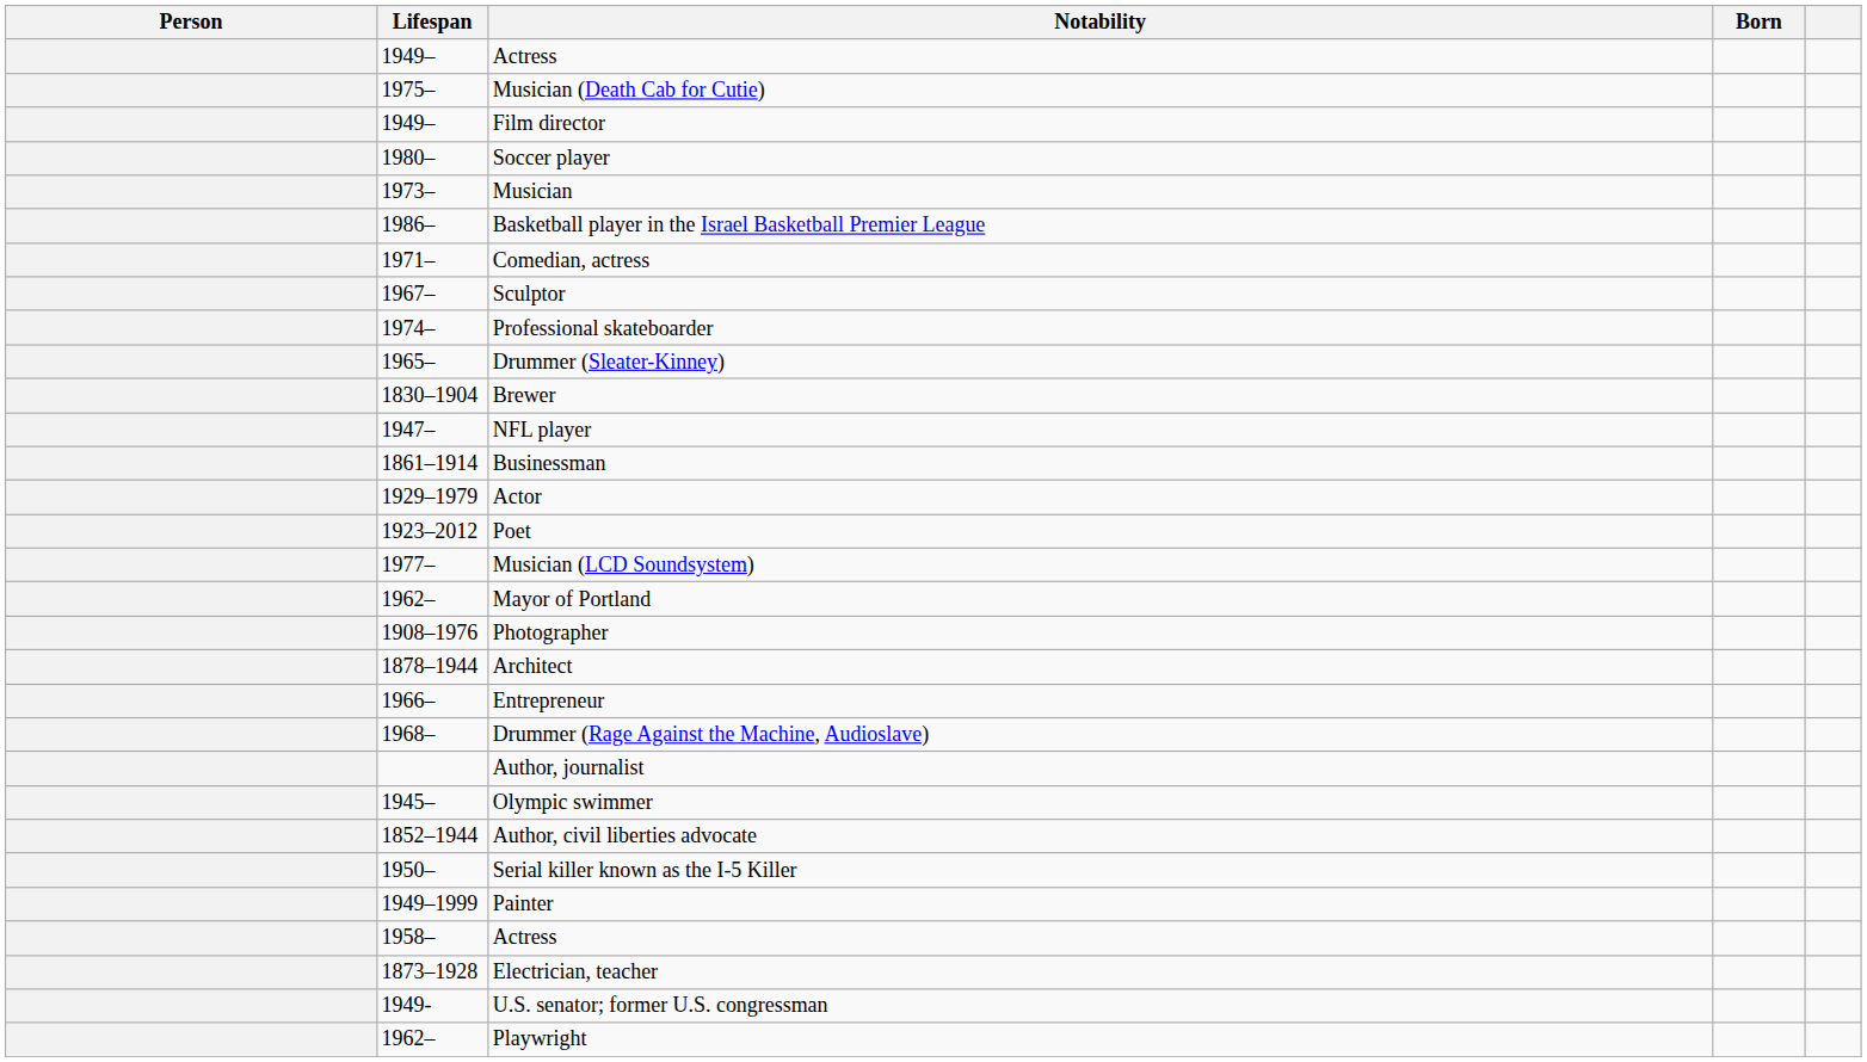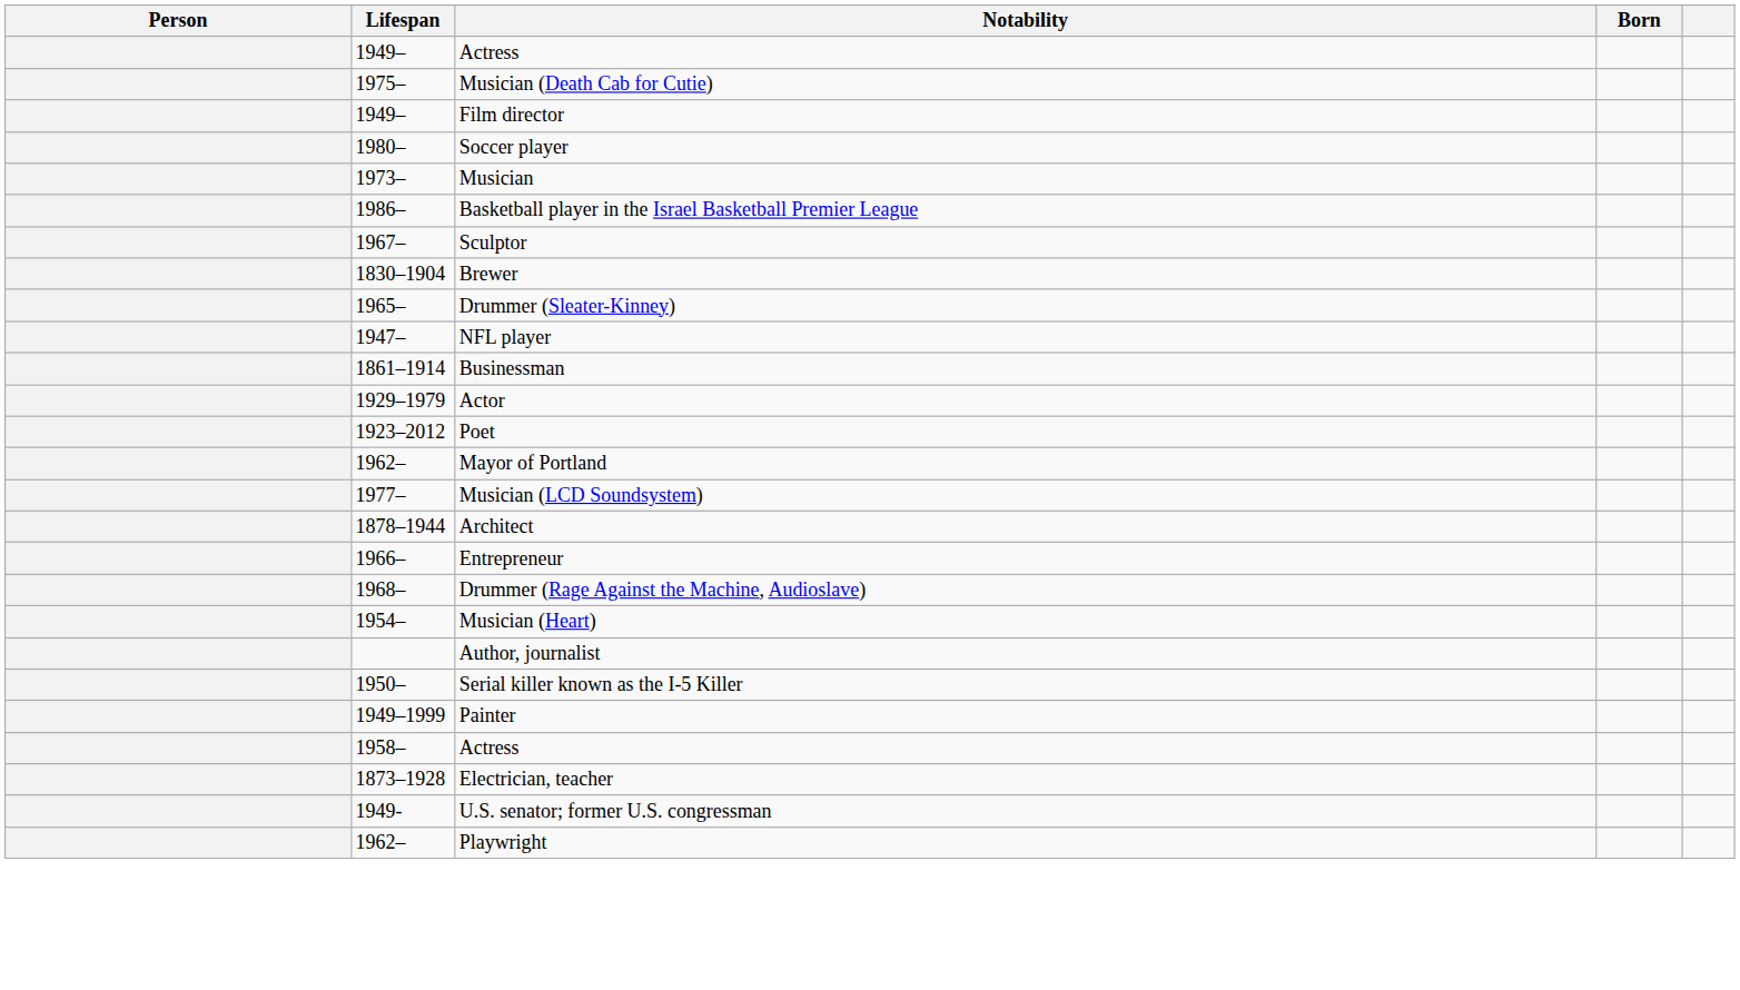 <table class="wikitable plainrowheaders sortable" style="margin-right: 0; width:70%;">
 <tr>
 <th scope="col" width="20%">Person</th>
 <th scope="col" width="6%">Lifespan</th>
 <th scope="col">Notability</th>
 <th scope="col" width="5%">Born</th>
 <th scope="col" class="unsortable" width="3%"></th>
 </tr>
 <tr>
 <th scope="row"></th>
 <td>1949–</td>
 <td>Actress</td>
 <td></td>
 <td style="text-align:center;"></td>
 </tr>
 <tr>
 <th scope="row"></th>
 <td>1975–</td>
 <td>Musician (<a href='#'>Death Cab for Cutie</a>)</td>
 <td></td>
 <td style="text-align:center;"></td>
 </tr>
 <tr>
 <th scope="row"></th>
 <td>1949–</td>
 <td>Film director</td>
 <td></td>
 <td style="text-align:center;"></td>
 </tr>
 <tr>
 <th scope="row"></th>
 <td>1980–</td>
 <td>Soccer player</td>
 <td></td>
 <td style="text-align:center;"></td>
 </tr>
 <tr>
 <th scope="row"></th>
 <td>1973–</td>
 <td>Musician</td>
 <td></td>
 <td style="text-align:center;"></td>
 </tr>
 <tr>
 <th scope="row"></th>
 <td>1986–</td>
 <td>Basketball player in the <a href='#'>Israel Basketball Premier League</a></td>
 <td></td>
 <td></td>
 </tr>
 <tr>
 <th scope="row"></th>
-<td>1971–</td>
-<td>Comedian, actress</td>
-<td></td>
-<td style="text-align:center;"></td>
-</tr>
-<tr>
-<th scope="row"></th>
 <td>1967–</td>
 <td>Sculptor</td>
 <td></td>
 <td style="text-align:center;"></td>
 </tr>
 <tr>
 <th scope="row"></th>
-<td>1974–</td>
-<td>Professional skateboarder</td>
+<td>1830–1904</td>
+<td>Brewer</td>
 <td></td>
 <td style="text-align:center;"></td>
 </tr>
 <tr>
 <th scope="row"></th>
 <td>1965–</td>
 <td>Drummer (<a href='#'>Sleater-Kinney</a>)</td>
-<td></td>
-<td style="text-align:center;"></td>
-</tr>
-<tr>
-<th scope="row"></th>
-<td>1830–1904</td>
-<td>Brewer</td>
 <td></td>
 <td style="text-align:center;"></td>
 </tr>
 <tr>
 <th scope="row"></th>
 <td>1947–</td>
 <td>NFL player</td>
 <td></td>
 <td style="text-align:center;"></td>
 </tr>
 <tr>
 <th scope="row"></th>
 <td>1861–1914</td>
 <td>Businessman</td>
 <td></td>
 <td style="text-align:center;"></td>
 </tr>
 <tr>
 <th scope="row"></th>
 <td>1929–1979</td>
 <td>Actor</td>
 <td></td>
 <td style="text-align:center;"></td>
 </tr>
 <tr>
 <th scope="row"></th>
 <td>1923–2012</td>
 <td>Poet</td>
 <td></td>
 <td style="text-align:center;"></td>
 </tr>
 <tr>
 <th scope="row"></th>
-<td>1977–</td>
-<td>Musician (<a href='#'>LCD Soundsystem</a>)</td>
-<td></td>
-<td style="text-align:center;"></td>
-</tr>
-<tr>
-<th scope="row"></th>
 <td>1962–</td>
 <td>Mayor of Portland</td>
 <td></td>
 <td style="text-align:center;"></td>
 </tr>
 <tr>
 <th scope="row"></th>
-<td>1908–1976</td>
-<td>Photographer</td>
+<td>1977–</td>
+<td>Musician (<a href='#'>LCD Soundsystem</a>)</td>
 <td></td>
 <td style="text-align:center;"></td>
 </tr>
 <tr>
 <th scope="row"></th>
 <td>1878–1944</td>
 <td>Architect</td>
 <td></td>
 <td style="text-align:center;"></td>
 </tr>
 <tr>
 <th scope="row"></th>
 <td>1966–</td>
 <td>Entrepreneur</td>
 <td></td>
 <td style="text-align:center;"></td>
 </tr>
 <tr>
 <th scope="row"></th>
 <td>1968–</td>
 <td>Drummer (<a href='#'>Rage Against the Machine</a>, <a href='#'>Audioslave</a>)</td>
 <td></td>
 <td style="text-align:center;"></td>
 </tr>
 <tr>
 <th scope="row"></th>
-<td></td>
-<td>Author, journalist</td>
+<td>1954–</td>
+<td>Musician (<a href='#'>Heart</a>)</td>
 <td></td>
 <td style="text-align:center;"></td>
 </tr>
 <tr>
 <th scope="row"></th>
-<td>1945–</td>
-<td>Olympic swimmer</td>
 <td></td>
-<td style="text-align:center;"></td>
-</tr>
-<tr>
-<th scope="row"></th>
-<td>1852–1944</td>
-<td>Author, civil liberties advocate</td>
+<td>Author, journalist</td>
 <td></td>
 <td style="text-align:center;"></td>
 </tr>
 <tr>
 <th scope="row"></th>
 <td>1950–</td>
 <td>Serial killer known as the I-5 Killer</td>
 <td></td>
 <td style="text-align:center;"></td>
 </tr>
 <tr>
 <th scope="row"></th>
 <td>1949–1999</td>
 <td>Painter</td>
 <td></td>
 <td style="text-align:center;"></td>
 </tr>
 <tr>
 <th scope="row"></th>
 <td>1958–</td>
 <td>Actress</td>
 <td></td>
 <td style="text-align:center;"></td>
 </tr>
 <tr>
 <th scope="row"></th>
 <td>1873–1928</td>
 <td>Electrician, teacher</td>
 <td></td>
 <td style="text-align:center;"></td>
 </tr>
 <tr>
 <th scope="row"></th>
 <td>1949-</td>
 <td>U.S. senator; former U.S. congressman</td>
 <td></td>
 <td style="text-align: center;"></td>
 </tr>
 <tr>
 <th scope="row"></th>
 <td>1962–</td>
 <td>Playwright</td>
 <td></td>
 <td style="text-align:center;"></td>
 </tr>
 <tr>
 </tr>
 </table>
